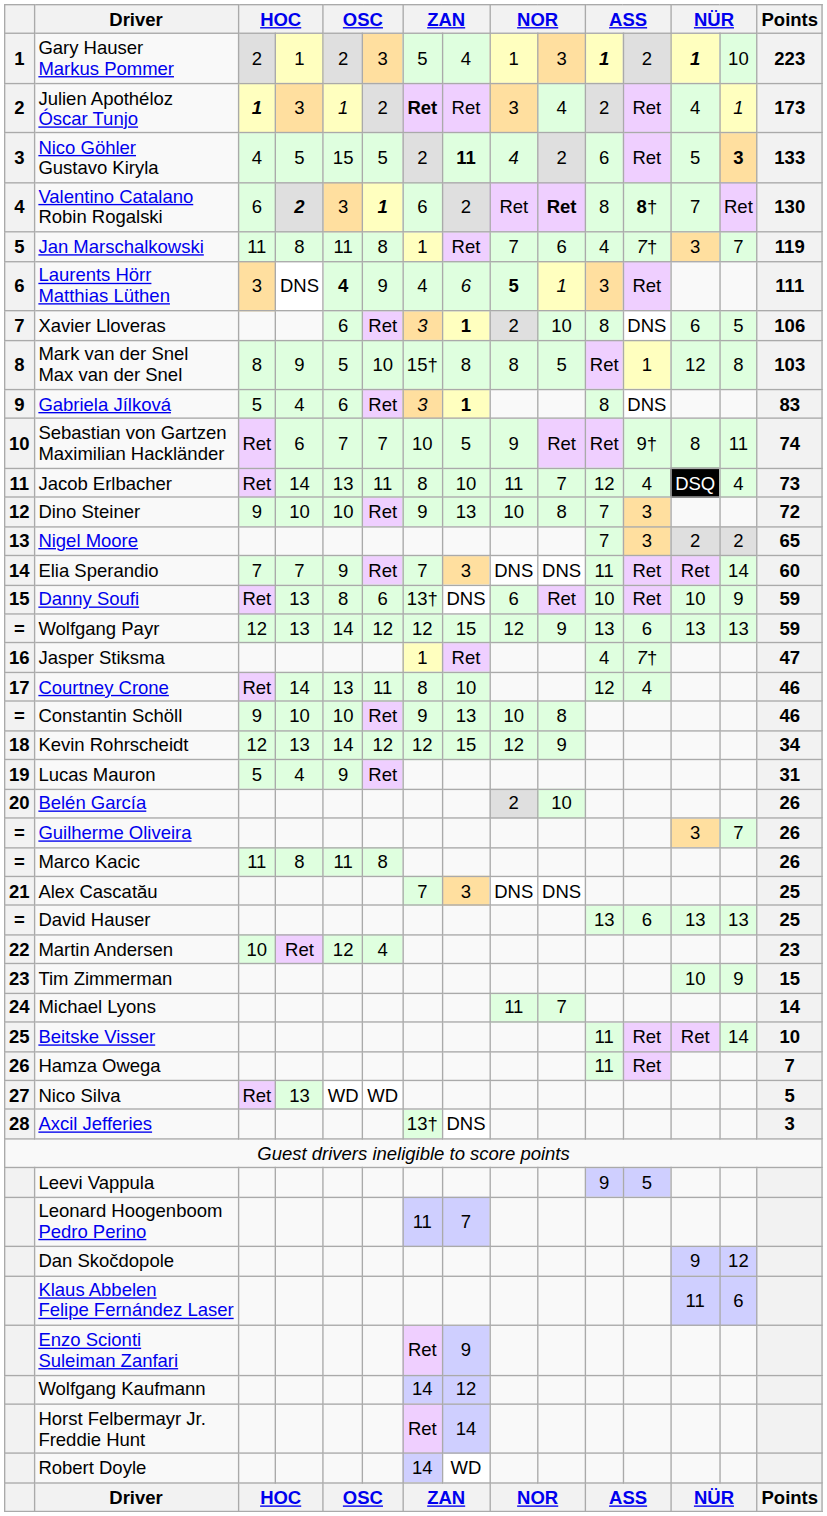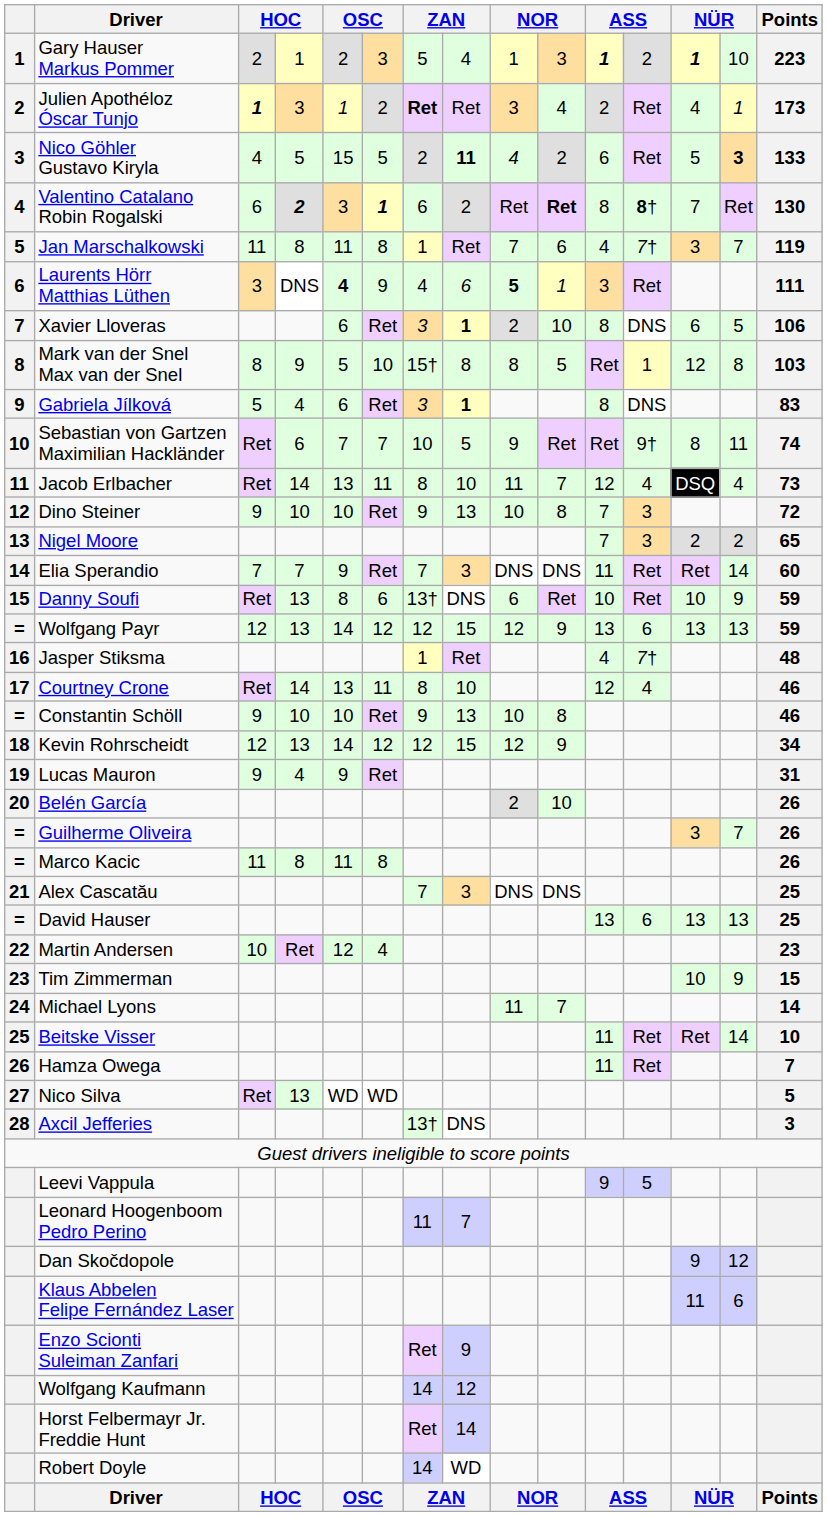 <table class="wikitable" style="font-size:85%; text-align:center;">
 <tr>
 <th></th>
 <th>Driver</th>
 <th colspan=2><a href='#'>HOC</a><br></th>
 <th colspan=2><a href='#'>OSC</a><br></th>
 <th colspan=2><a href='#'>ZAN</a><br></th>
 <th colspan=2><a href='#'>NOR</a><br></th>
 <th colspan=2><a href='#'>ASS</a><br></th>
 <th colspan=2><a href='#'>NÜR</a><br></th>
 <th>Points</th>
 </tr>
 <tr>
 <th>1</th>
 <td align=left> Gary Hauser<br> <a href='#'>Markus Pommer</a></td>
 <td style="background:#DFDFDF;">2</td>
 <td style="background:#FFFFBF;">1</td>
 <td style="background:#DFDFDF;">2</td>
 <td style="background:#FFDF9F;">3</td>
 <td style="background:#DFFFDF;">5</td>
 <td style="background:#DFFFDF;">4</td>
 <td style="background:#FFFFBF;">1</td>
 <td style="background:#FFDF9F;">3</td>
 <td style="background:#FFFFBF;"><strong><em>1</em></strong></td>
 <td style="background:#DFDFDF;">2</td>
 <td style="background:#FFFFBF;"><strong><em>1</em></strong></td>
 <td style="background:#DFFFDF;">10</td>
 <th>223</th>
 </tr>
 <tr>
 <th>2</th>
 <td align=left> Julien Apothéloz<br> <a href='#'>Óscar Tunjo</a></td>
 <td style="background:#FFFFBF;"><strong><em>1</em></strong></td>
 <td style="background:#FFDF9F;">3</td>
 <td style="background:#FFFFBF;"><em>1</em></td>
 <td style="background:#DFDFDF;">2</td>
 <td style="background:#EFCFFF;"><strong>Ret</strong></td>
 <td style="background:#EFCFFF;">Ret</td>
 <td style="background:#FFDF9F;">3</td>
 <td style="background:#DFFFDF;">4</td>
 <td style="background:#DFDFDF;">2</td>
 <td style="background:#EFCFFF;">Ret</td>
 <td style="background:#DFFFDF;">4</td>
 <td style="background:#FFFFBF;"><em>1</em></td>
 <th>173</th>
 </tr>
 <tr>
 <th>3</th>
 <td align=left> <a href='#'>Nico Göhler</a><br> Gustavo Kiryla</td>
 <td style="background:#DFFFDF;">4</td>
 <td style="background:#DFFFDF;">5</td>
 <td style="background:#DFFFDF;">15</td>
 <td style="background:#DFFFDF;">5</td>
 <td style="background:#DFDFDF;">2</td>
 <td style="background:#DFFFDF;"><strong>11</strong></td>
 <td style="background:#DFFFDF;"><em>4</em></td>
 <td style="background:#DFDFDF;">2</td>
 <td style="background:#DFFFDF;">6</td>
 <td style="background:#EFCFFF;">Ret</td>
 <td style="background:#DFFFDF;">5</td>
 <td style="background:#FFDF9F;"><strong>3</strong></td>
 <th>133</th>
 </tr>
 <tr>
 <th>4</th>
 <td align=left> <a href='#'>Valentino Catalano</a><br> Robin Rogalski</td>
 <td style="background:#DFFFDF;">6</td>
 <td style="background:#DFDFDF;"><strong><em>2</em></strong></td>
 <td style="background:#FFDF9F;">3</td>
 <td style="background:#FFFFBF;"><strong><em>1</em></strong></td>
 <td style="background:#DFFFDF;">6</td>
 <td style="background:#DFDFDF;">2</td>
 <td style="background:#EFCFFF;">Ret</td>
 <td style="background:#EFCFFF;"><strong>Ret</strong></td>
 <td style="background:#DFFFDF;">8</td>
 <td style="background:#DFFFDF;"><strong>8</strong>†</td>
 <td style="background:#DFFFDF;">7</td>
 <td style="background:#EFCFFF;">Ret</td>
 <th>130</th>
 </tr>
 <tr>
 <th>5</th>
 <td align=left> <a href='#'>Jan Marschalkowski</a></td>
 <td style="background:#DFFFDF;">11</td>
 <td style="background:#DFFFDF;">8</td>
 <td style="background:#DFFFDF;">11</td>
 <td style="background:#DFFFDF;">8</td>
 <td style="background:#FFFFBF;">1</td>
 <td style="background:#EFCFFF;">Ret</td>
 <td style="background:#DFFFDF;">7</td>
 <td style="background:#DFFFDF;">6</td>
 <td style="background:#DFFFDF;">4</td>
 <td style="background:#DFFFDF;"><em>7</em>†</td>
 <td style="background:#FFDF9F;">3</td>
 <td style="background:#DFFFDF;">7</td>
 <th>119</th>
 </tr>
 <tr>
 <th>6</th>
 <td align=left> <a href='#'>Laurents Hörr</a><br> <a href='#'>Matthias Lüthen</a></td>
 <td style="background:#FFDF9F;">3</td>
 <td style="background:#FFFFFF;">DNS</td>
 <td style="background:#DFFFDF;"><strong>4</strong></td>
 <td style="background:#DFFFDF;">9</td>
 <td style="background:#DFFFDF;">4</td>
 <td style="background:#DFFFDF;"><em>6</em></td>
 <td style="background:#DFFFDF;"><strong>5</strong></td>
 <td style="background:#FFFFBF;"><em>1</em></td>
 <td style="background:#FFDF9F;">3</td>
 <td style="background:#EFCFFF;">Ret</td>
 <td></td>
 <td></td>
 <th>111</th>
 </tr>
 <tr>
 <th>7</th>
 <td align=left> Xavier Lloveras</td>
 <td></td>
 <td></td>
 <td style="background:#DFFFDF;">6</td>
 <td style="background:#EFCFFF;">Ret</td>
 <td style="background:#FFDF9F;"><em>3</em></td>
 <td style="background:#FFFFBF;"><strong>1</strong></td>
 <td style="background:#DFDFDF;">2</td>
 <td style="background:#DFFFDF;">10</td>
 <td style="background:#DFFFDF;">8</td>
 <td style="background:#FFFFFF;">DNS</td>
 <td style="background:#DFFFDF;">6</td>
 <td style="background:#DFFFDF;">5</td>
 <th>106</th>
 </tr>
 <tr>
 <th>8</th>
 <td align=left> Mark van der Snel<br> Max van der Snel</td>
 <td style="background:#DFFFDF;">8</td>
 <td style="background:#DFFFDF;">9</td>
 <td style="background:#DFFFDF;">5</td>
 <td style="background:#DFFFDF;">10</td>
 <td style="background:#DFFFDF;">15†</td>
 <td style="background:#DFFFDF;">8</td>
 <td style="background:#DFFFDF;">8</td>
 <td style="background:#DFFFDF;">5</td>
 <td style="background:#EFCFFF;">Ret</td>
 <td style="background:#FFFFBF;">1</td>
 <td style="background:#DFFFDF;">12</td>
 <td style="background:#DFFFDF;">8</td>
 <th>103</th>
 </tr>
 <tr>
 <th>9</th>
 <td align=left> <a href='#'>Gabriela Jílková</a></td>
 <td style="background:#DFFFDF;">5</td>
 <td style="background:#DFFFDF;">4</td>
 <td style="background:#DFFFDF;">6</td>
 <td style="background:#EFCFFF;">Ret</td>
 <td style="background:#FFDF9F;"><em>3</em></td>
 <td style="background:#FFFFBF;"><strong>1</strong></td>
 <td></td>
 <td></td>
 <td style="background:#DFFFDF;">8</td>
 <td style="background:#FFFFFF;">DNS</td>
 <td></td>
 <td></td>
 <th>83</th>
 </tr>
 <tr>
 <th>10</th>
 <td align=left> Sebastian von Gartzen<br> Maximilian Hackländer</td>
 <td style="background:#EFCFFF;">Ret</td>
 <td style="background:#DFFFDF;">6</td>
 <td style="background:#DFFFDF;">7</td>
 <td style="background:#DFFFDF;">7</td>
 <td style="background:#DFFFDF;">10</td>
 <td style="background:#DFFFDF;">5</td>
 <td style="background:#DFFFDF;">9</td>
 <td style="background:#EFCFFF;">Ret</td>
 <td style="background:#EFCFFF;">Ret</td>
 <td style="background:#DFFFDF;">9†</td>
 <td style="background:#DFFFDF;">8</td>
 <td style="background:#DFFFDF;">11</td>
 <th>74</th>
 </tr>
 <tr>
 <th>11</th>
 <td align=left> Jacob Erlbacher</td>
 <td style="background:#EFCFFF;">Ret</td>
 <td style="background:#DFFFDF;">14</td>
 <td style="background:#DFFFDF;">13</td>
 <td style="background:#DFFFDF;">11</td>
 <td style="background:#DFFFDF;">8</td>
 <td style="background:#DFFFDF;">10</td>
 <td style="background:#DFFFDF;">11</td>
 <td style="background:#DFFFDF;">7</td>
 <td style="background:#DFFFDF;">12</td>
 <td style="background:#DFFFDF;">4</td>
 <td style="background:#000000; color:#ffffff;">DSQ</td>
 <td style="background:#DFFFDF;">4</td>
 <th>73</th>
 </tr>
 <tr>
 <th>12</th>
 <td align=left> Dino Steiner</td>
 <td style="background:#DFFFDF;">9</td>
 <td style="background:#DFFFDF;">10</td>
 <td style="background:#DFFFDF;">10</td>
 <td style="background:#EFCFFF;">Ret</td>
 <td style="background:#DFFFDF;">9</td>
 <td style="background:#DFFFDF;">13</td>
 <td style="background:#DFFFDF;">10</td>
 <td style="background:#DFFFDF;">8</td>
 <td style="background:#DFFFDF;">7</td>
 <td style="background:#FFDF9F;">3</td>
 <td></td>
 <td></td>
 <th>72</th>
 </tr>
 <tr>
 <th>13</th>
 <td align=left> <a href='#'>Nigel Moore</a></td>
 <td></td>
 <td></td>
 <td></td>
 <td></td>
 <td></td>
 <td></td>
 <td></td>
 <td></td>
 <td style="background:#DFFFDF;">7</td>
 <td style="background:#FFDF9F;">3</td>
 <td style="background:#DFDFDF;">2</td>
 <td style="background:#DFDFDF;">2</td>
 <th>65</th>
 </tr>
 <tr>
 <th>14</th>
 <td align=left> Elia Sperandio</td>
 <td style="background:#DFFFDF;">7</td>
 <td style="background:#DFFFDF;">7</td>
 <td style="background:#DFFFDF;">9</td>
 <td style="background:#EFCFFF;">Ret</td>
 <td style="background:#DFFFDF;">7</td>
 <td style="background:#FFDF9F;">3</td>
 <td style="background:#FFFFFF;">DNS</td>
 <td style="background:#FFFFFF;">DNS</td>
 <td style="background:#DFFFDF;">11</td>
 <td style="background:#EFCFFF;">Ret</td>
 <td style="background:#EFCFFF;">Ret</td>
 <td style="background:#DFFFDF;">14</td>
 <th>60</th>
 </tr>
 <tr>
 <th>15</th>
 <td align=left> <a href='#'>Danny Soufi</a></td>
 <td style="background:#EFCFFF;">Ret</td>
 <td style="background:#DFFFDF;">13</td>
 <td style="background:#DFFFDF;">8</td>
 <td style="background:#DFFFDF;">6</td>
 <td style="background:#DFFFDF;">13†</td>
 <td style="background:#FFFFFF;">DNS</td>
 <td style="background:#DFFFDF;">6</td>
 <td style="background:#EFCFFF;">Ret</td>
 <td style="background:#DFFFDF;">10</td>
 <td style="background:#EFCFFF;">Ret</td>
 <td style="background:#DFFFDF;">10</td>
 <td style="background:#DFFFDF;">9</td>
 <th>59</th>
 </tr>
 <tr>
 <th>=</th>
 <td align=left> Wolfgang Payr</td>
 <td style="background:#DFFFDF;">12</td>
 <td style="background:#DFFFDF;">13</td>
 <td style="background:#DFFFDF;">14</td>
 <td style="background:#DFFFDF;">12</td>
 <td style="background:#DFFFDF;">12</td>
 <td style="background:#DFFFDF;">15</td>
 <td style="background:#DFFFDF;">12</td>
 <td style="background:#DFFFDF;">9</td>
 <td style="background:#DFFFDF;">13</td>
 <td style="background:#DFFFDF;">6</td>
 <td style="background:#DFFFDF;">13</td>
 <td style="background:#DFFFDF;">13</td>
 <th>59</th>
 </tr>
 <tr>
 <th>16</th>
 <td align=left> Jasper Stiksma</td>
 <td></td>
 <td></td>
 <td></td>
 <td></td>
 <td style="background:#FFFFBF;">1</td>
 <td style="background:#EFCFFF;">Ret</td>
 <td></td>
 <td></td>
 <td style="background:#DFFFDF;">4</td>
 <td style="background:#DFFFDF;"><em>7</em>†</td>
 <td></td>
 <td></td>
-<th>47</th>
+<th>48</th>
 </tr>
 <tr>
 <th>17</th>
 <td align=left> <a href='#'>Courtney Crone</a></td>
 <td style="background:#EFCFFF;">Ret</td>
 <td style="background:#DFFFDF;">14</td>
 <td style="background:#DFFFDF;">13</td>
 <td style="background:#DFFFDF;">11</td>
 <td style="background:#DFFFDF;">8</td>
 <td style="background:#DFFFDF;">10</td>
 <td></td>
 <td></td>
 <td style="background:#DFFFDF;">12</td>
 <td style="background:#DFFFDF;">4</td>
 <td></td>
 <td></td>
 <th>46</th>
 </tr>
 <tr>
 <th>=</th>
 <td align=left> Constantin Schöll</td>
 <td style="background:#DFFFDF;">9</td>
 <td style="background:#DFFFDF;">10</td>
 <td style="background:#DFFFDF;">10</td>
 <td style="background:#EFCFFF;">Ret</td>
 <td style="background:#DFFFDF;">9</td>
 <td style="background:#DFFFDF;">13</td>
 <td style="background:#DFFFDF;">10</td>
 <td style="background:#DFFFDF;">8</td>
 <td></td>
 <td></td>
 <td></td>
 <td></td>
 <th>46</th>
 </tr>
 <tr>
 <th>18</th>
 <td align=left> Kevin Rohrscheidt</td>
 <td style="background:#DFFFDF;">12</td>
 <td style="background:#DFFFDF;">13</td>
 <td style="background:#DFFFDF;">14</td>
 <td style="background:#DFFFDF;">12</td>
 <td style="background:#DFFFDF;">12</td>
 <td style="background:#DFFFDF;">15</td>
 <td style="background:#DFFFDF;">12</td>
 <td style="background:#DFFFDF;">9</td>
 <td></td>
 <td></td>
 <td></td>
 <td></td>
 <th>34</th>
 </tr>
 <tr>
 <th>19</th>
 <td align=left> Lucas Mauron</td>
-<td style="background:#DFFFDF;">5</td>
+<td style="background:#DFFFDF;">9</td>
 <td style="background:#DFFFDF;">4</td>
 <td style="background:#DFFFDF;">9</td>
 <td style="background:#EFCFFF;">Ret</td>
 <td></td>
 <td></td>
 <td></td>
 <td></td>
 <td></td>
 <td></td>
 <td></td>
 <td></td>
 <th>31</th>
 </tr>
 <tr>
 <th>20</th>
 <td align=left> <a href='#'>Belén García</a></td>
 <td></td>
 <td></td>
 <td></td>
 <td></td>
 <td></td>
 <td></td>
 <td style="background:#DFDFDF;">2</td>
 <td style="background:#DFFFDF;">10</td>
 <td></td>
 <td></td>
 <td></td>
 <td></td>
 <th>26</th>
 </tr>
 <tr>
 <th>=</th>
 <td align=left> <a href='#'>Guilherme Oliveira</a></td>
 <td></td>
 <td></td>
 <td></td>
 <td></td>
 <td></td>
 <td></td>
 <td></td>
 <td></td>
 <td></td>
 <td></td>
 <td style="background:#FFDF9F;">3</td>
 <td style="background:#DFFFDF;">7</td>
 <th>26</th>
 </tr>
 <tr>
 <th>=</th>
 <td align=left> Marco Kacic</td>
 <td style="background:#DFFFDF;">11</td>
 <td style="background:#DFFFDF;">8</td>
 <td style="background:#DFFFDF;">11</td>
 <td style="background:#DFFFDF;">8</td>
 <td></td>
 <td></td>
 <td></td>
 <td></td>
 <td></td>
 <td></td>
 <td></td>
 <td></td>
 <th>26</th>
 </tr>
 <tr>
 <th>21</th>
 <td align=left> Alex Cascatău</td>
 <td></td>
 <td></td>
 <td></td>
 <td></td>
 <td style="background:#DFFFDF;">7</td>
 <td style="background:#FFDF9F;">3</td>
 <td style="background:#FFFFFF;">DNS</td>
 <td style="background:#FFFFFF;">DNS</td>
 <td></td>
 <td></td>
 <td></td>
 <td></td>
 <th>25</th>
 </tr>
 <tr>
 <th>=</th>
 <td align=left> David Hauser</td>
 <td></td>
 <td></td>
 <td></td>
 <td></td>
 <td></td>
 <td></td>
 <td></td>
 <td></td>
 <td style="background:#DFFFDF;">13</td>
 <td style="background:#DFFFDF;">6</td>
 <td style="background:#DFFFDF;">13</td>
 <td style="background:#DFFFDF;">13</td>
 <th>25</th>
 </tr>
 <tr>
 <th>22</th>
 <td align=left> Martin Andersen</td>
 <td style="background:#DFFFDF;">10</td>
 <td style="background:#EFCFFF;">Ret</td>
 <td style="background:#DFFFDF;">12</td>
 <td style="background:#DFFFDF;">4</td>
 <td></td>
 <td></td>
 <td></td>
 <td></td>
 <td></td>
 <td></td>
 <td></td>
 <td></td>
 <th>23</th>
 </tr>
 <tr>
 <th>23</th>
 <td align=left> Tim Zimmerman</td>
 <td></td>
 <td></td>
 <td></td>
 <td></td>
 <td></td>
 <td></td>
 <td></td>
 <td></td>
 <td></td>
 <td></td>
 <td style="background:#DFFFDF;">10</td>
 <td style="background:#DFFFDF;">9</td>
 <th>15</th>
 </tr>
 <tr>
 <th>24</th>
 <td align=left> Michael Lyons</td>
 <td></td>
 <td></td>
 <td></td>
 <td></td>
 <td></td>
 <td></td>
 <td style="background:#DFFFDF;">11</td>
 <td style="background:#DFFFDF;">7</td>
 <td></td>
 <td></td>
 <td></td>
 <td></td>
 <th>14</th>
 </tr>
 <tr>
 <th>25</th>
 <td align=left> <a href='#'>Beitske Visser</a></td>
 <td></td>
 <td></td>
 <td></td>
 <td></td>
 <td></td>
 <td></td>
 <td></td>
 <td></td>
 <td style="background:#DFFFDF;">11</td>
 <td style="background:#EFCFFF;">Ret</td>
 <td style="background:#EFCFFF;">Ret</td>
 <td style="background:#DFFFDF;">14</td>
 <th>10</th>
 </tr>
 <tr>
 <th>26</th>
 <td align=left> Hamza Owega</td>
 <td></td>
 <td></td>
 <td></td>
 <td></td>
 <td></td>
 <td></td>
 <td></td>
 <td></td>
 <td style="background:#DFFFDF;">11</td>
 <td style="background:#EFCFFF;">Ret</td>
 <td></td>
 <td></td>
 <th>7</th>
 </tr>
 <tr>
 <th>27</th>
 <td align=left> Nico Silva</td>
 <td style="background:#EFCFFF;">Ret</td>
 <td style="background:#DFFFDF;">13</td>
 <td style="background:#FFFFFF;">WD</td>
 <td style="background:#FFFFFF;">WD</td>
 <td></td>
 <td></td>
 <td></td>
 <td></td>
 <td></td>
 <td></td>
 <td></td>
 <td></td>
 <th>5</th>
 </tr>
 <tr>
 <th>28</th>
 <td align=left> <a href='#'>Axcil Jefferies</a></td>
 <td></td>
 <td></td>
 <td></td>
 <td></td>
 <td style="background:#DFFFDF;">13†</td>
 <td style="background:#FFFFFF;">DNS</td>
 <td></td>
 <td></td>
 <td></td>
 <td></td>
 <td></td>
 <td></td>
 <th>3</th>
 </tr>
 <tr>
 <td colspan=15 align=center><em>Guest drivers ineligible to score points</em></td>
 </tr>
 <tr>
 <th></th>
 <td align=left> Leevi Vappula</td>
 <td></td>
 <td></td>
 <td></td>
 <td></td>
 <td></td>
 <td></td>
 <td></td>
 <td></td>
 <td style="background:#CFCFFF;">9</td>
 <td style="background:#CFCFFF;">5</td>
 <td></td>
 <td></td>
 <th></th>
 </tr>
 <tr>
 <th></th>
 <td align=left> Leonard Hoogenboom<br> <a href='#'>Pedro Perino</a></td>
 <td></td>
 <td></td>
 <td></td>
 <td></td>
 <td style="background:#CFCFFF;">11</td>
 <td style="background:#CFCFFF;">7</td>
 <td></td>
 <td></td>
 <td></td>
 <td></td>
 <td></td>
 <td></td>
 <th></th>
 </tr>
 <tr>
 <th></th>
 <td align=left> Dan Skočdopole</td>
 <td></td>
 <td></td>
 <td></td>
 <td></td>
 <td></td>
 <td></td>
 <td></td>
 <td></td>
 <td></td>
 <td></td>
 <td style="background:#CFCFFF;">9</td>
 <td style="background:#CFCFFF;">12</td>
 <th></th>
 </tr>
 <tr>
 <th></th>
 <td align=left> <a href='#'>Klaus Abbelen</a><br> <a href='#'>Felipe Fernández Laser</a></td>
 <td></td>
 <td></td>
 <td></td>
 <td></td>
 <td></td>
 <td></td>
 <td></td>
 <td></td>
 <td></td>
 <td></td>
 <td style="background:#CFCFFF;">11</td>
 <td style="background:#CFCFFF;">6</td>
 <th></th>
 </tr>
 <tr>
 <th></th>
 <td align=left> <a href='#'>Enzo Scionti</a><br> <a href='#'>Suleiman Zanfari</a></td>
 <td></td>
 <td></td>
 <td></td>
 <td></td>
 <td style="background:#EFCFFF;">Ret</td>
 <td style="background:#CFCFFF;">9</td>
 <td></td>
 <td></td>
 <td></td>
 <td></td>
 <td></td>
 <td></td>
 <th></th>
 </tr>
 <tr>
 <th></th>
 <td align=left> Wolfgang Kaufmann</td>
 <td></td>
 <td></td>
 <td></td>
 <td></td>
 <td style="background:#CFCFFF;">14</td>
 <td style="background:#CFCFFF;">12</td>
 <td></td>
 <td></td>
 <td></td>
 <td></td>
 <td></td>
 <td></td>
 <th></th>
 </tr>
 <tr>
 <th></th>
 <td align=left> Horst Felbermayr Jr.<br> Freddie Hunt</td>
 <td></td>
 <td></td>
 <td></td>
 <td></td>
 <td style="background:#EFCFFF;">Ret</td>
 <td style="background:#CFCFFF;">14</td>
 <td></td>
 <td></td>
 <td></td>
 <td></td>
 <td></td>
 <td></td>
 <th></th>
 </tr>
 <tr>
 <th></th>
 <td align=left> Robert Doyle</td>
 <td></td>
 <td></td>
 <td></td>
 <td></td>
 <td style="background:#CFCFFF;">14</td>
 <td style="background:#FFFFFF;">WD</td>
 <td></td>
 <td></td>
 <td></td>
 <td></td>
 <td></td>
 <td></td>
 <th></th>
 </tr>
 <tr>
 <th></th>
 <th>Driver</th>
 <th colspan=2><a href='#'>HOC</a><br></th>
 <th colspan=2><a href='#'>OSC</a><br></th>
 <th colspan=2><a href='#'>ZAN</a><br></th>
 <th colspan=2><a href='#'>NOR</a><br></th>
 <th colspan=2><a href='#'>ASS</a><br></th>
 <th colspan=2><a href='#'>NÜR</a><br></th>
 <th>Points</th>
 </tr>
 <tr>
 </tr>
 </table>
